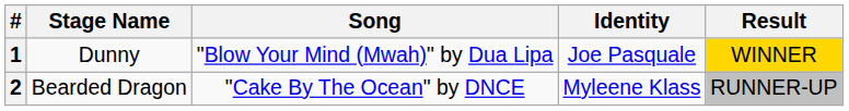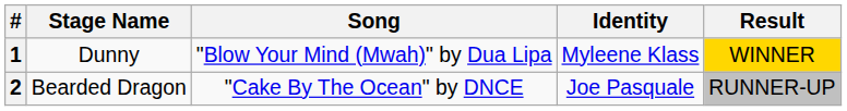 <table class="wikitable plainrowheaders" style="text-align: center;">
 <tr>
 <th>#</th>
 <th>Stage Name</th>
 <th>Song</th>
 <th>Identity</th>
 <th>Result</th>
 </tr>
 <tr>
 <th>1</th>
 <td>Dunny</td>
 <td>"<a href='#'>Blow Your Mind (Mwah)</a>" by <a href='#'>Dua Lipa</a></td>
-<td><a href='#'>Joe Pasquale</a></td>
+<td><a href='#'>Myleene Klass</a></td>
 <td bgcolor=gold>WINNER</td>
 </tr>
 <tr>
 <th>2</th>
 <td>Bearded Dragon</td>
 <td>"<a href='#'>Cake By The Ocean</a>" by <a href='#'>DNCE</a></td>
-<td><a href='#'>Myleene Klass</a></td>
+<td><a href='#'>Joe Pasquale</a></td>
 <td bgcolor=silver>RUNNER-UP</td>
 </tr>
 </table>
